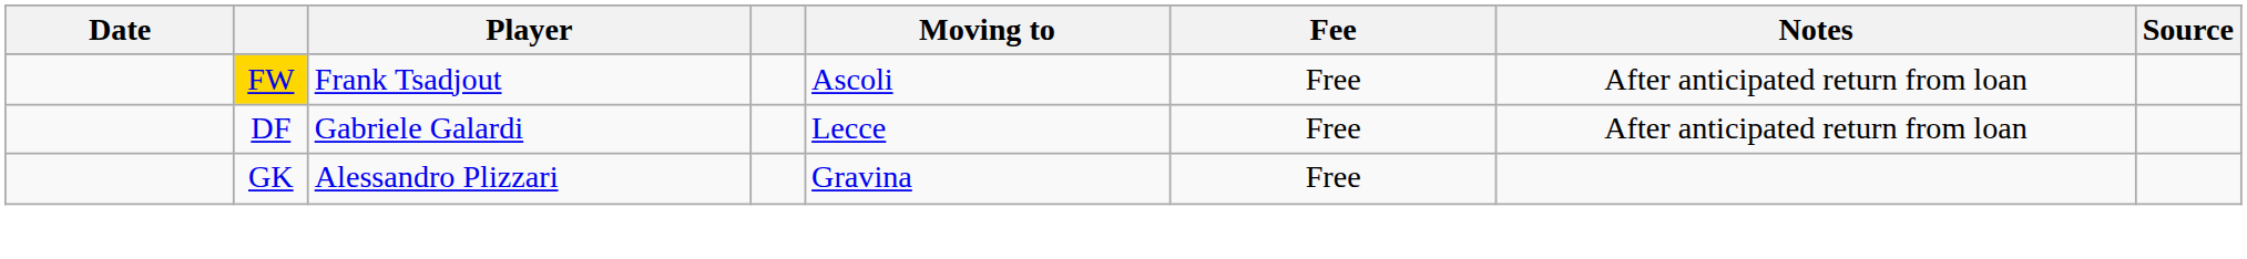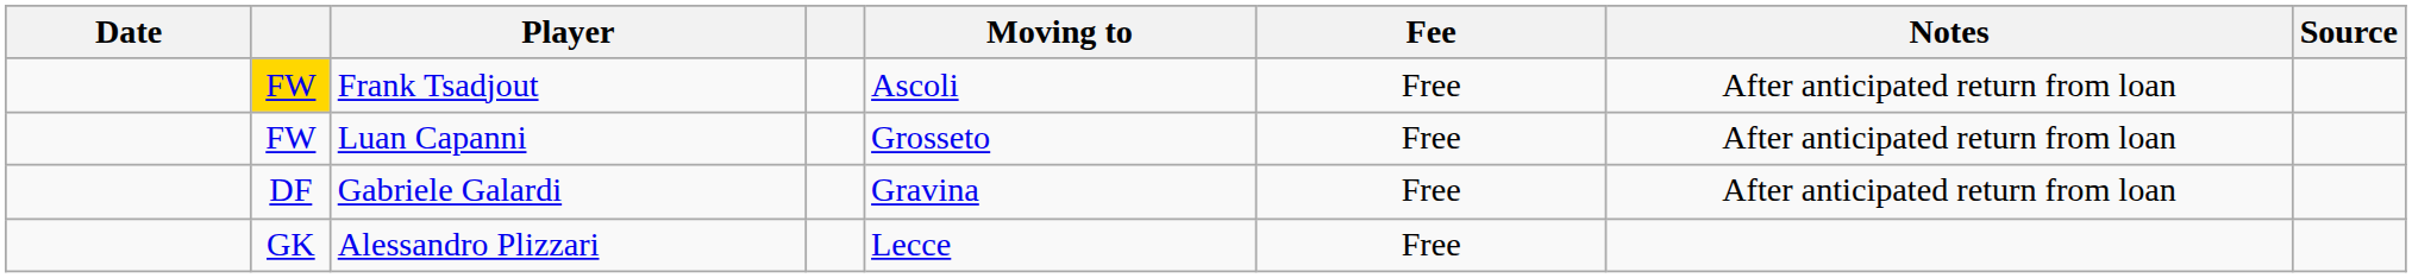 <table class="wikitable sortable">
 <tr>
 <th style="width:110px">Date</th>
 <th style="width:30px"></th>
 <th style="width:220px">Player</th>
 <th style="width:20px"></th>
 <th style="width:180px">Moving to</th>
 <th style="width:160px">Fee</th>
 <th style="width:320px" class="unsortable">Notes</th>
 <th style="width:35px">Source</th>
 </tr>
 <tr>
 <td></td>
 <td style="background: gold; text-align:center"><a href='#'>FW</a></td>
 <td>  <a href='#'>Frank Tsadjout</a></td>
 <td style="text-align:center"></td>
 <td> <a href='#'>Ascoli</a></td>
 <td style="text-align:center">Free</td>
 <td style="text-align:center">After anticipated return from loan</td>
 <td></td>
 </tr>
 <tr>
 <td></td>
+<td style="text-align:center"><a href='#'>FW</a></td>
+<td> <a href='#'>Luan Capanni</a></td>
+<td style="text-align:center"></td>
+<td> <a href='#'>Grosseto</a></td>
+<td style="text-align:center">Free</td>
+<td style="text-align:center">After anticipated return from loan</td>
+<td></td>
+</tr>
+<tr>
+<td></td>
 <td style="text-align:center"><a href='#'>DF</a></td>
 <td> <a href='#'>Gabriele Galardi</a></td>
 <td style="text-align:center"></td>
-<td> <a href='#'>Lecce</a></td>
+<td> <a href='#'>Gravina</a></td>
 <td style="text-align:center">Free</td>
 <td style="text-align:center">After anticipated return from loan</td>
 <td></td>
 </tr>
 <tr>
 <td></td>
 <td style="text-align:center"><a href='#'>GK</a></td>
 <td> <a href='#'>Alessandro Plizzari</a></td>
 <td style="text-align:center"></td>
-<td> <a href='#'>Gravina</a></td>
+<td> <a href='#'>Lecce</a></td>
 <td style="text-align:center">Free</td>
 <td style="text-align:center"></td>
 <td></td>
 </tr>
 </table>
